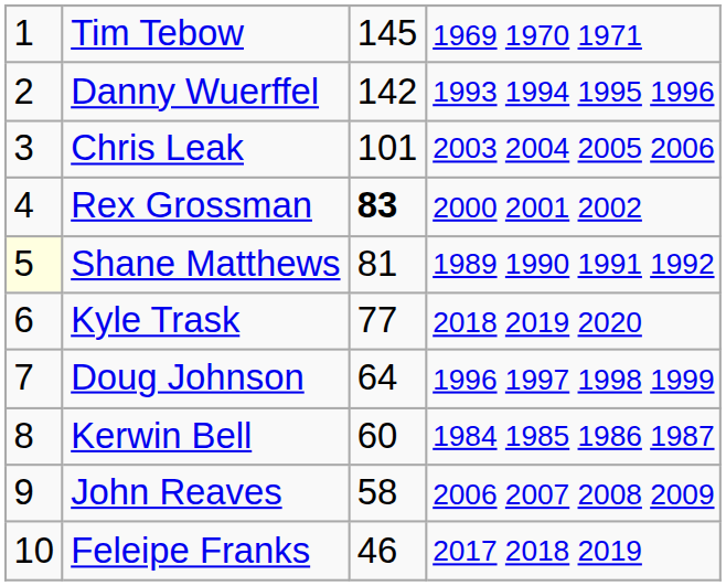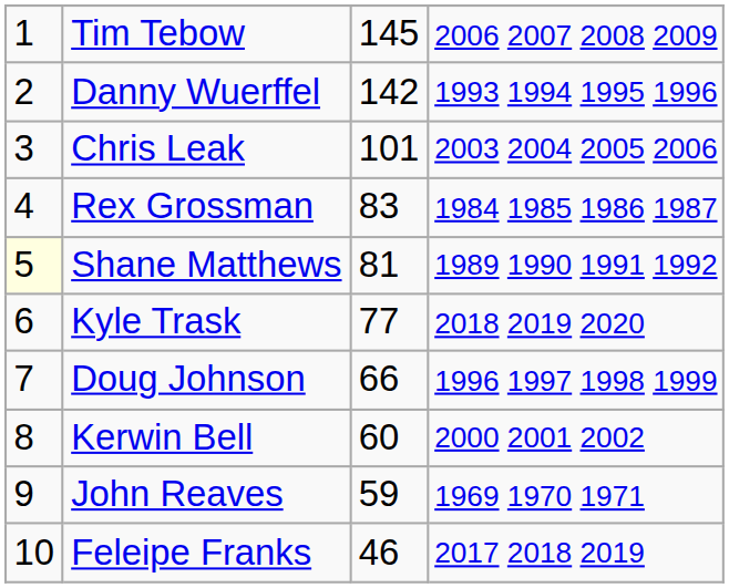 <table class="wikitable">
 <tr>
 </tr>
 <tr>
 <td>1</td>
 <td><a href='#'>Tim Tebow</a></td>
 <td><abbr>145</abbr></td>
-<td style="font-size:80%;"><a href='#'>1969</a> <a href='#'>1970</a> <a href='#'>1971</a></td>
+<td style="font-size:80%;"><a href='#'>2006</a> <a href='#'>2007</a> <a href='#'>2008</a> <a href='#'>2009</a></td>
 </tr>
 <tr>
 <td>2</td>
 <td><a href='#'>Danny Wuerffel</a></td>
 <td><abbr>142</abbr></td>
 <td style="font-size:80%;"><a href='#'>1993</a> <a href='#'>1994</a> <a href='#'>1995</a> <a href='#'>1996</a></td>
 </tr>
 <tr>
 <td>3</td>
 <td><a href='#'>Chris Leak</a></td>
 <td><abbr>101</abbr></td>
 <td style="font-size:80%;"><a href='#'>2003</a> <a href='#'>2004</a> <a href='#'>2005</a> <a href='#'>2006</a></td>
 </tr>
 <tr>
 <td>4</td>
 <td><a href='#'>Rex Grossman</a></td>
-<td><strong><abbr>83</abbr></strong></td>
-<td style="font-size:80%;"><a href='#'>2000</a> <a href='#'>2001</a> <a href='#'>2002</a></td>
+<td><abbr>83</abbr></td>
+<td style="font-size:80%;"><a href='#'>1984</a> <a href='#'>1985</a> <a href='#'>1986</a> <a href='#'>1987</a></td>
 </tr>
 <tr>
 <td style="background: lightyellow;">5</td>
 <td><a href='#'>Shane Matthews</a></td>
 <td><abbr>81</abbr></td>
 <td style="font-size:80%;"><a href='#'>1989</a> <a href='#'>1990</a> <a href='#'>1991</a> <a href='#'>1992</a></td>
 </tr>
 <tr>
 <td>6</td>
 <td><a href='#'>Kyle Trask</a></td>
 <td><abbr>77</abbr></td>
 <td style="font-size:80%;"><a href='#'>2018</a> <a href='#'>2019</a> <a href='#'>2020</a></td>
 </tr>
 <tr>
 <td>7</td>
 <td><a href='#'>Doug Johnson</a></td>
-<td><abbr>64</abbr></td>
+<td><abbr>66</abbr></td>
 <td style="font-size:80%;"><a href='#'>1996</a> <a href='#'>1997</a> <a href='#'>1998</a> <a href='#'>1999</a></td>
 </tr>
 <tr>
 <td>8</td>
 <td><a href='#'>Kerwin Bell</a></td>
 <td><abbr>60</abbr></td>
-<td style="font-size:80%;"><a href='#'>1984</a> <a href='#'>1985</a> <a href='#'>1986</a> <a href='#'>1987</a></td>
+<td style="font-size:80%;"><a href='#'>2000</a> <a href='#'>2001</a> <a href='#'>2002</a></td>
 </tr>
 <tr>
 <td>9</td>
 <td><a href='#'>John Reaves</a></td>
-<td><abbr>58</abbr></td>
-<td style="font-size:80%;"><a href='#'>2006</a> <a href='#'>2007</a> <a href='#'>2008</a> <a href='#'>2009</a></td>
+<td><abbr>59</abbr></td>
+<td style="font-size:80%;"><a href='#'>1969</a> <a href='#'>1970</a> <a href='#'>1971</a></td>
 </tr>
 <tr>
 <td>10</td>
 <td><a href='#'>Feleipe Franks</a></td>
 <td><abbr>46</abbr></td>
 <td style="font-size:80%;"><a href='#'>2017</a> <a href='#'>2018</a> <a href='#'>2019</a></td>
 </tr>
 </table>
